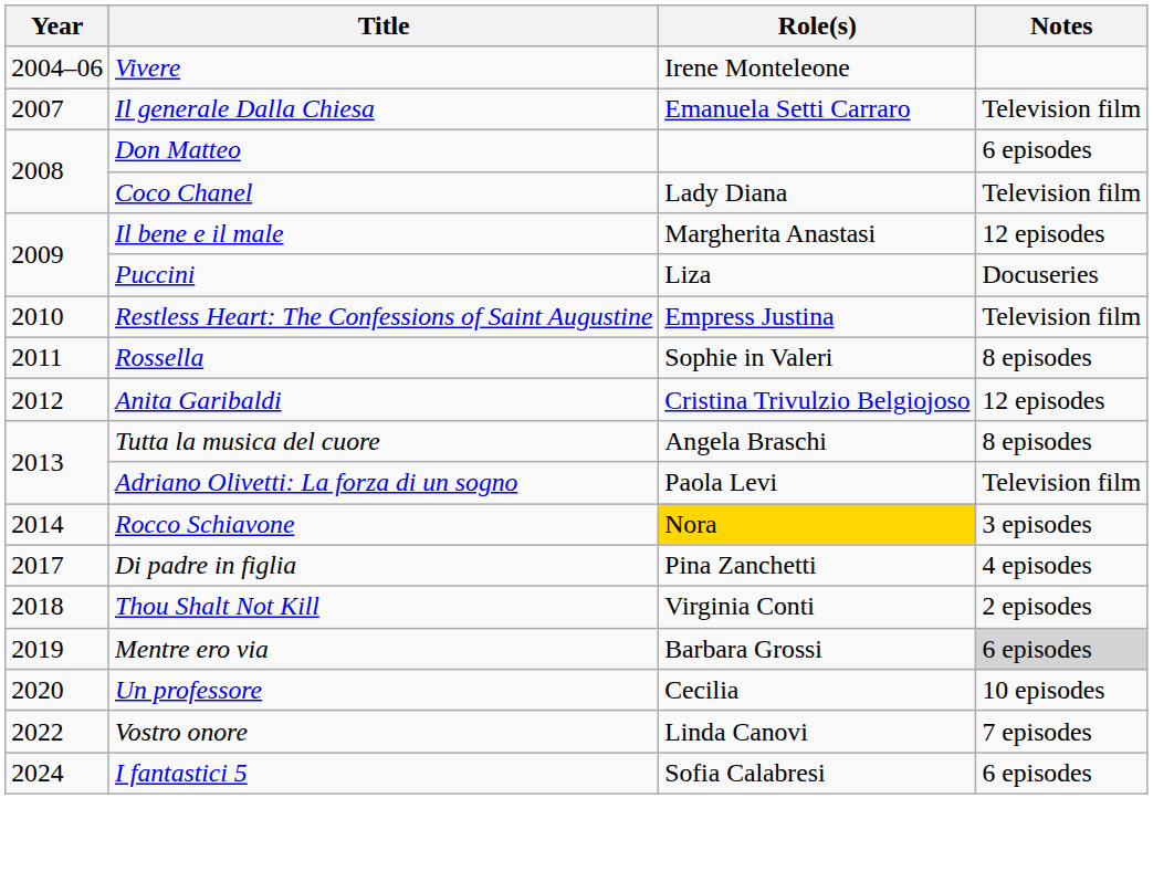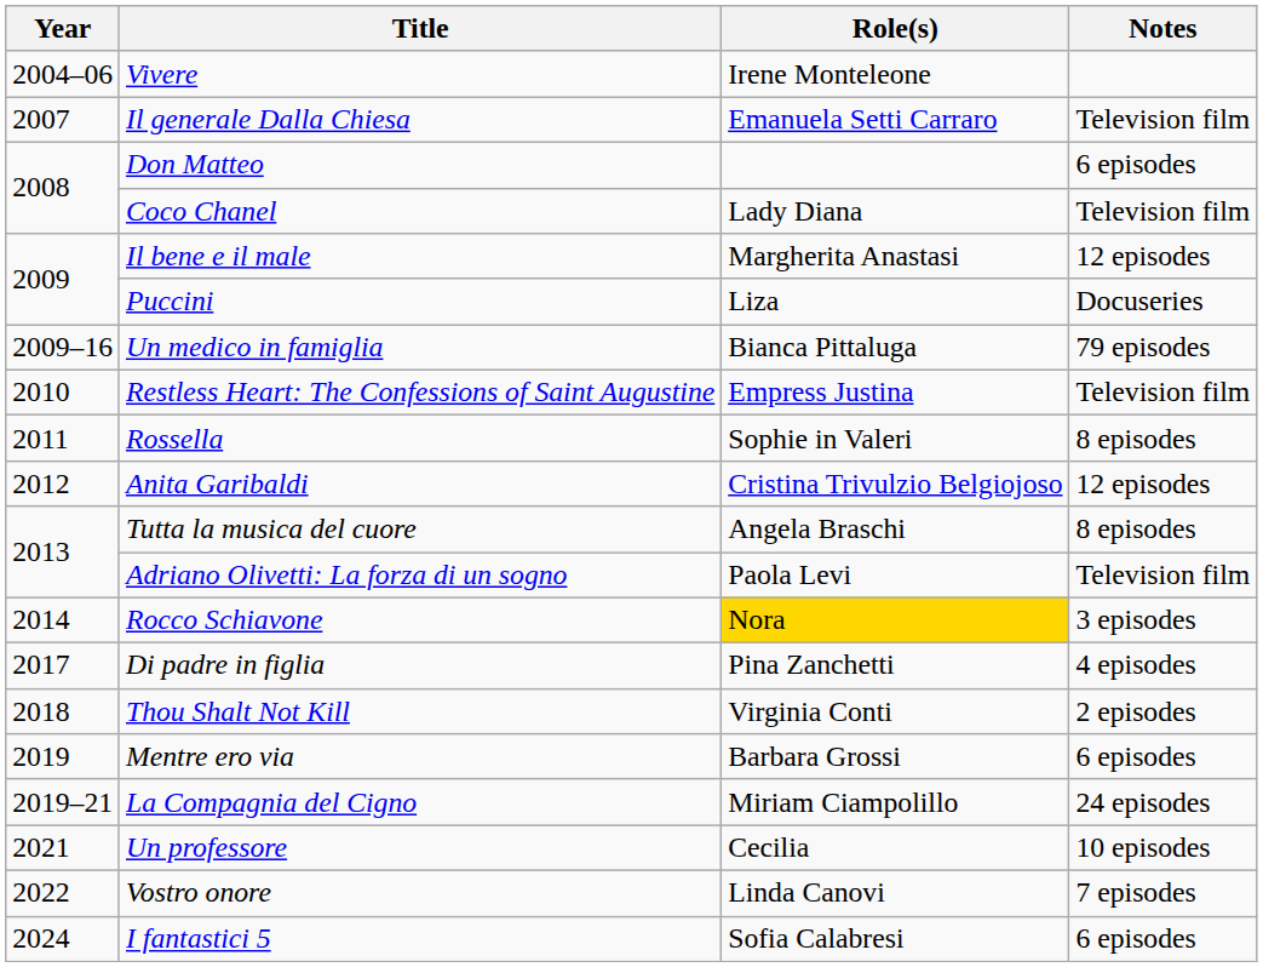 <table class="wikitable plainrowheaders sortable">
 <tr>
 <th scope="col">Year</th>
 <th scope="col">Title</th>
 <th scope="col">Role(s)</th>
 <th scope="col" class="unsortable">Notes</th>
 </tr>
 <tr>
 <td>2004–06</td>
 <td><em><a href='#'>Vivere</a></em></td>
 <td>Irene Monteleone</td>
 <td></td>
 </tr>
 <tr>
 <td>2007</td>
 <td><em><a href='#'>Il generale Dalla Chiesa</a></em></td>
 <td><a href='#'>Emanuela Setti Carraro</a></td>
 <td>Television film</td>
 </tr>
 <tr>
 <td rowspan=2>2008</td>
 <td><em><a href='#'>Don Matteo</a></em></td>
 <td></td>
 <td>6 episodes</td>
 </tr>
 <tr>
 <td><em><a href='#'>Coco Chanel</a></em></td>
 <td>Lady Diana</td>
 <td>Television film</td>
 </tr>
 <tr>
 <td rowspan=2>2009</td>
 <td><em><a href='#'>Il bene e il male</a></em></td>
 <td>Margherita Anastasi</td>
 <td>12 episodes</td>
 </tr>
 <tr>
 <td><em><a href='#'>Puccini</a></em></td>
 <td>Liza</td>
 <td>Docuseries</td>
+</tr>
+<tr>
+<td>2009–16</td>
+<td><em><a href='#'>Un medico in famiglia</a></em></td>
+<td>Bianca Pittaluga</td>
+<td>79 episodes</td>
 </tr>
 <tr>
 <td>2010</td>
 <td><em><a href='#'>Restless Heart: The Confessions of Saint Augustine</a></em></td>
 <td><a href='#'>Empress Justina</a></td>
 <td>Television film</td>
 </tr>
 <tr>
 <td>2011</td>
 <td><em><a href='#'>Rossella</a></em></td>
 <td>Sophie in Valeri</td>
 <td>8 episodes</td>
 </tr>
 <tr>
 <td>2012</td>
 <td><em><a href='#'>Anita Garibaldi</a></em></td>
 <td><a href='#'>Cristina Trivulzio Belgiojoso</a></td>
 <td>12 episodes</td>
 </tr>
 <tr>
 <td rowspan=2>2013</td>
 <td><em>Tutta la musica del cuore</em></td>
 <td>Angela Braschi</td>
 <td>8 episodes</td>
 </tr>
 <tr>
 <td><em><a href='#'>Adriano Olivetti: La forza di un sogno</a></em></td>
 <td>Paola Levi</td>
 <td>Television film</td>
 </tr>
 <tr>
 <td>2014</td>
 <td><em><a href='#'>Rocco Schiavone</a></em></td>
 <td style="background: gold;">Nora</td>
 <td>3 episodes</td>
 </tr>
 <tr>
 <td>2017</td>
 <td><em>Di padre in figlia</em></td>
 <td>Pina Zanchetti</td>
 <td>4 episodes</td>
 </tr>
 <tr>
 <td>2018</td>
 <td><em><a href='#'>Thou Shalt Not Kill</a></em></td>
 <td>Virginia Conti</td>
 <td>2 episodes</td>
 </tr>
 <tr>
 <td>2019</td>
 <td><em>Mentre ero via</em></td>
 <td>Barbara Grossi</td>
-<td style="background: lightgrey;">6 episodes</td>
+<td>6 episodes</td>
 </tr>
 <tr>
-<td>2020</td>
+<td>2019–21</td>
+<td><em><a href='#'>La Compagnia del Cigno</a></em></td>
+<td>Miriam Ciampolillo</td>
+<td>24 episodes</td>
+</tr>
+<tr>
+<td>2021</td>
 <td><em><a href='#'>Un professore</a></em></td>
 <td>Cecilia</td>
 <td>10 episodes</td>
 </tr>
 <tr>
 <td>2022</td>
 <td><em>Vostro onore</em></td>
 <td>Linda Canovi</td>
 <td>7 episodes</td>
 </tr>
 <tr>
 <td>2024</td>
 <td><em><a href='#'>I fantastici 5</a></em></td>
 <td>Sofia Calabresi</td>
 <td>6 episodes</td>
 </tr>
 </table>
